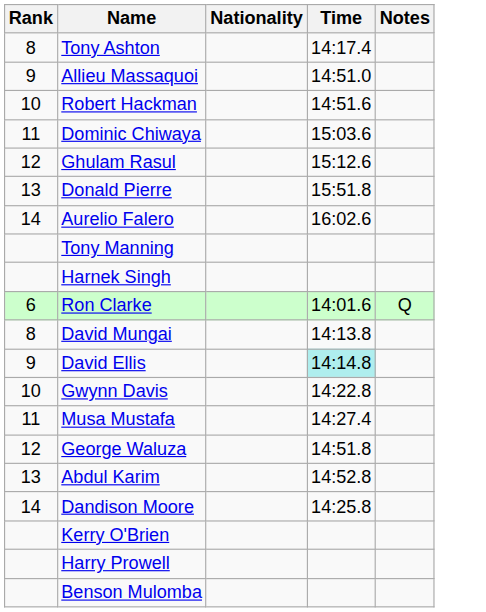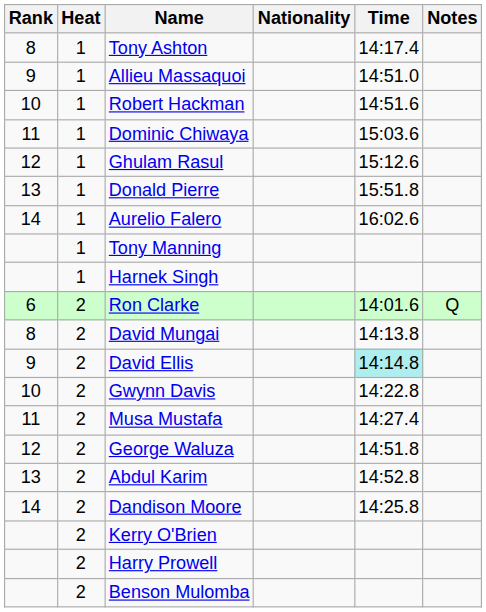 <table class="wikitable sortable" style="text-align:center;">
 <tr>
 <th scope=col>Rank</th>
+<th scope=col>Heat</th>
 <th scope=col>Name</th>
 <th scope=col>Nationality</th>
 <th scope=col>Time</th>
 <th scope=col>Notes</th>
 </tr>
 <tr>
 <td>8</td>
+<td>1</td>
 <td style="text-align:left;"><a href='#'>Tony Ashton</a></td>
 <td style="text-align:left;"></td>
 <td>14:17.4</td>
 <td></td>
 </tr>
 <tr>
 <td>9</td>
+<td>1</td>
 <td style="text-align:left;"><a href='#'>Allieu Massaquoi</a></td>
 <td style="text-align:left;"></td>
 <td>14:51.0</td>
 <td></td>
 </tr>
 <tr>
 <td>10</td>
+<td>1</td>
 <td style="text-align:left;"><a href='#'>Robert Hackman</a></td>
 <td style="text-align:left;"></td>
 <td>14:51.6</td>
 <td></td>
 </tr>
 <tr>
 <td>11</td>
+<td>1</td>
 <td style="text-align:left;"><a href='#'>Dominic Chiwaya</a></td>
 <td style="text-align:left;"></td>
 <td>15:03.6</td>
 <td></td>
 </tr>
 <tr>
 <td>12</td>
+<td>1</td>
 <td style="text-align:left;"><a href='#'>Ghulam Rasul</a></td>
 <td style="text-align:left;"></td>
 <td>15:12.6</td>
 <td></td>
 </tr>
 <tr>
 <td>13</td>
+<td>1</td>
 <td style="text-align:left;"><a href='#'>Donald Pierre</a></td>
 <td style="text-align:left;"></td>
 <td>15:51.8</td>
 <td></td>
 </tr>
 <tr>
 <td>14</td>
+<td>1</td>
 <td style="text-align:left;"><a href='#'>Aurelio Falero</a></td>
 <td style="text-align:left;"></td>
 <td>16:02.6</td>
 <td></td>
 </tr>
 <tr>
 <td></td>
+<td>1</td>
 <td style="text-align:left;"><a href='#'>Tony Manning</a></td>
 <td style="text-align:left;"></td>
 <td></td>
 <td></td>
 </tr>
 <tr>
 <td></td>
+<td>1</td>
 <td style="text-align:left;"><a href='#'>Harnek Singh</a></td>
 <td style="text-align:left;"></td>
 <td></td>
 <td></td>
 </tr>
 <tr style="background-color: #ccffcc;">
 <td>6</td>
+<td>2</td>
 <td style="text-align:left;"><a href='#'>Ron Clarke</a></td>
 <td style="text-align:left;"></td>
 <td>14:01.6</td>
 <td>Q</td>
 </tr>
 <tr>
 <td>8</td>
+<td>2</td>
 <td style="text-align:left;"><a href='#'>David Mungai</a></td>
 <td style="text-align:left;"></td>
 <td>14:13.8</td>
 <td></td>
 </tr>
 <tr>
 <td>9</td>
+<td>2</td>
 <td style="text-align:left;"><a href='#'>David Ellis</a></td>
 <td style="text-align:left;"></td>
 <td style="background: paleturquoise;">14:14.8</td>
 <td></td>
 </tr>
 <tr>
 <td>10</td>
+<td>2</td>
 <td style="text-align:left;"><a href='#'>Gwynn Davis</a></td>
 <td style="text-align:left;"></td>
 <td>14:22.8</td>
 <td></td>
 </tr>
 <tr>
 <td>11</td>
+<td>2</td>
 <td style="text-align:left;"><a href='#'>Musa Mustafa</a></td>
 <td style="text-align:left;"></td>
 <td>14:27.4</td>
 <td></td>
 </tr>
 <tr>
 <td>12</td>
+<td>2</td>
 <td style="text-align:left;"><a href='#'>George Waluza</a></td>
 <td style="text-align:left;"></td>
 <td>14:51.8</td>
 <td></td>
 </tr>
 <tr>
 <td>13</td>
+<td>2</td>
 <td style="text-align:left;"><a href='#'>Abdul Karim</a></td>
 <td style="text-align:left;"></td>
 <td>14:52.8</td>
 <td></td>
 </tr>
 <tr>
 <td>14</td>
+<td>2</td>
 <td style="text-align:left;"><a href='#'>Dandison Moore</a></td>
 <td style="text-align:left;"></td>
 <td>14:25.8</td>
 <td></td>
 </tr>
 <tr>
 <td></td>
+<td>2</td>
 <td style="text-align:left;"><a href='#'>Kerry O'Brien</a></td>
 <td style="text-align:left;"></td>
 <td></td>
 <td></td>
 </tr>
 <tr>
 <td></td>
+<td>2</td>
 <td style="text-align:left;"><a href='#'>Harry Prowell</a></td>
 <td style="text-align:left;"></td>
 <td></td>
 <td></td>
 </tr>
 <tr>
 <td></td>
+<td>2</td>
 <td style="text-align:left;"><a href='#'>Benson Mulomba</a></td>
 <td style="text-align:left;"></td>
 <td></td>
 <td></td>
 </tr>
 </table>
